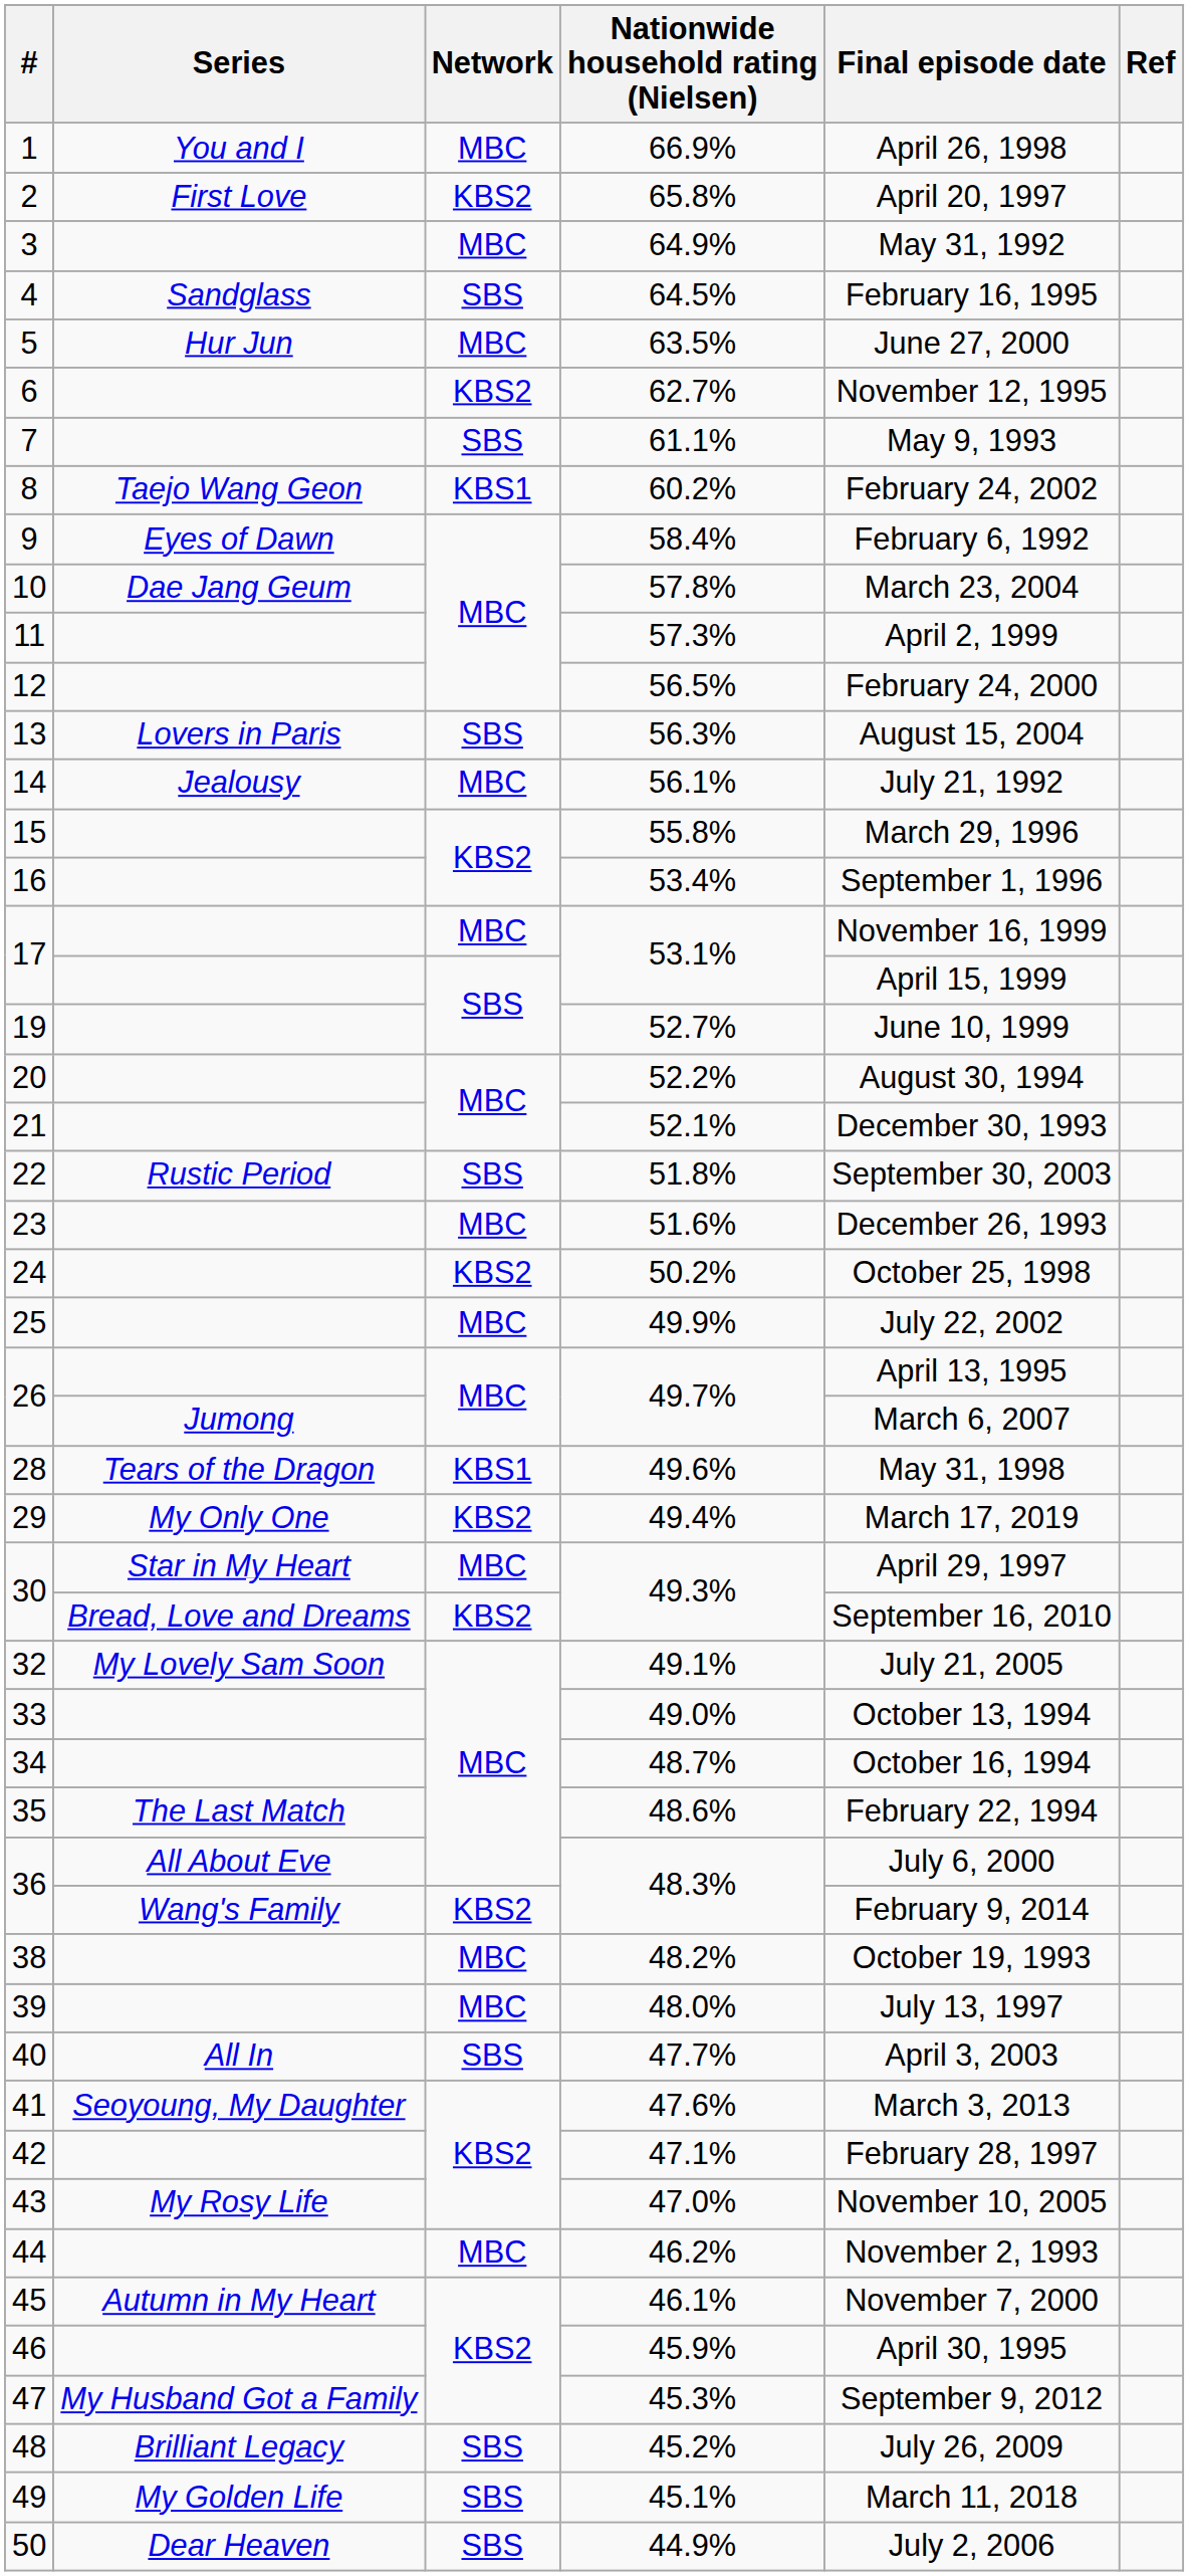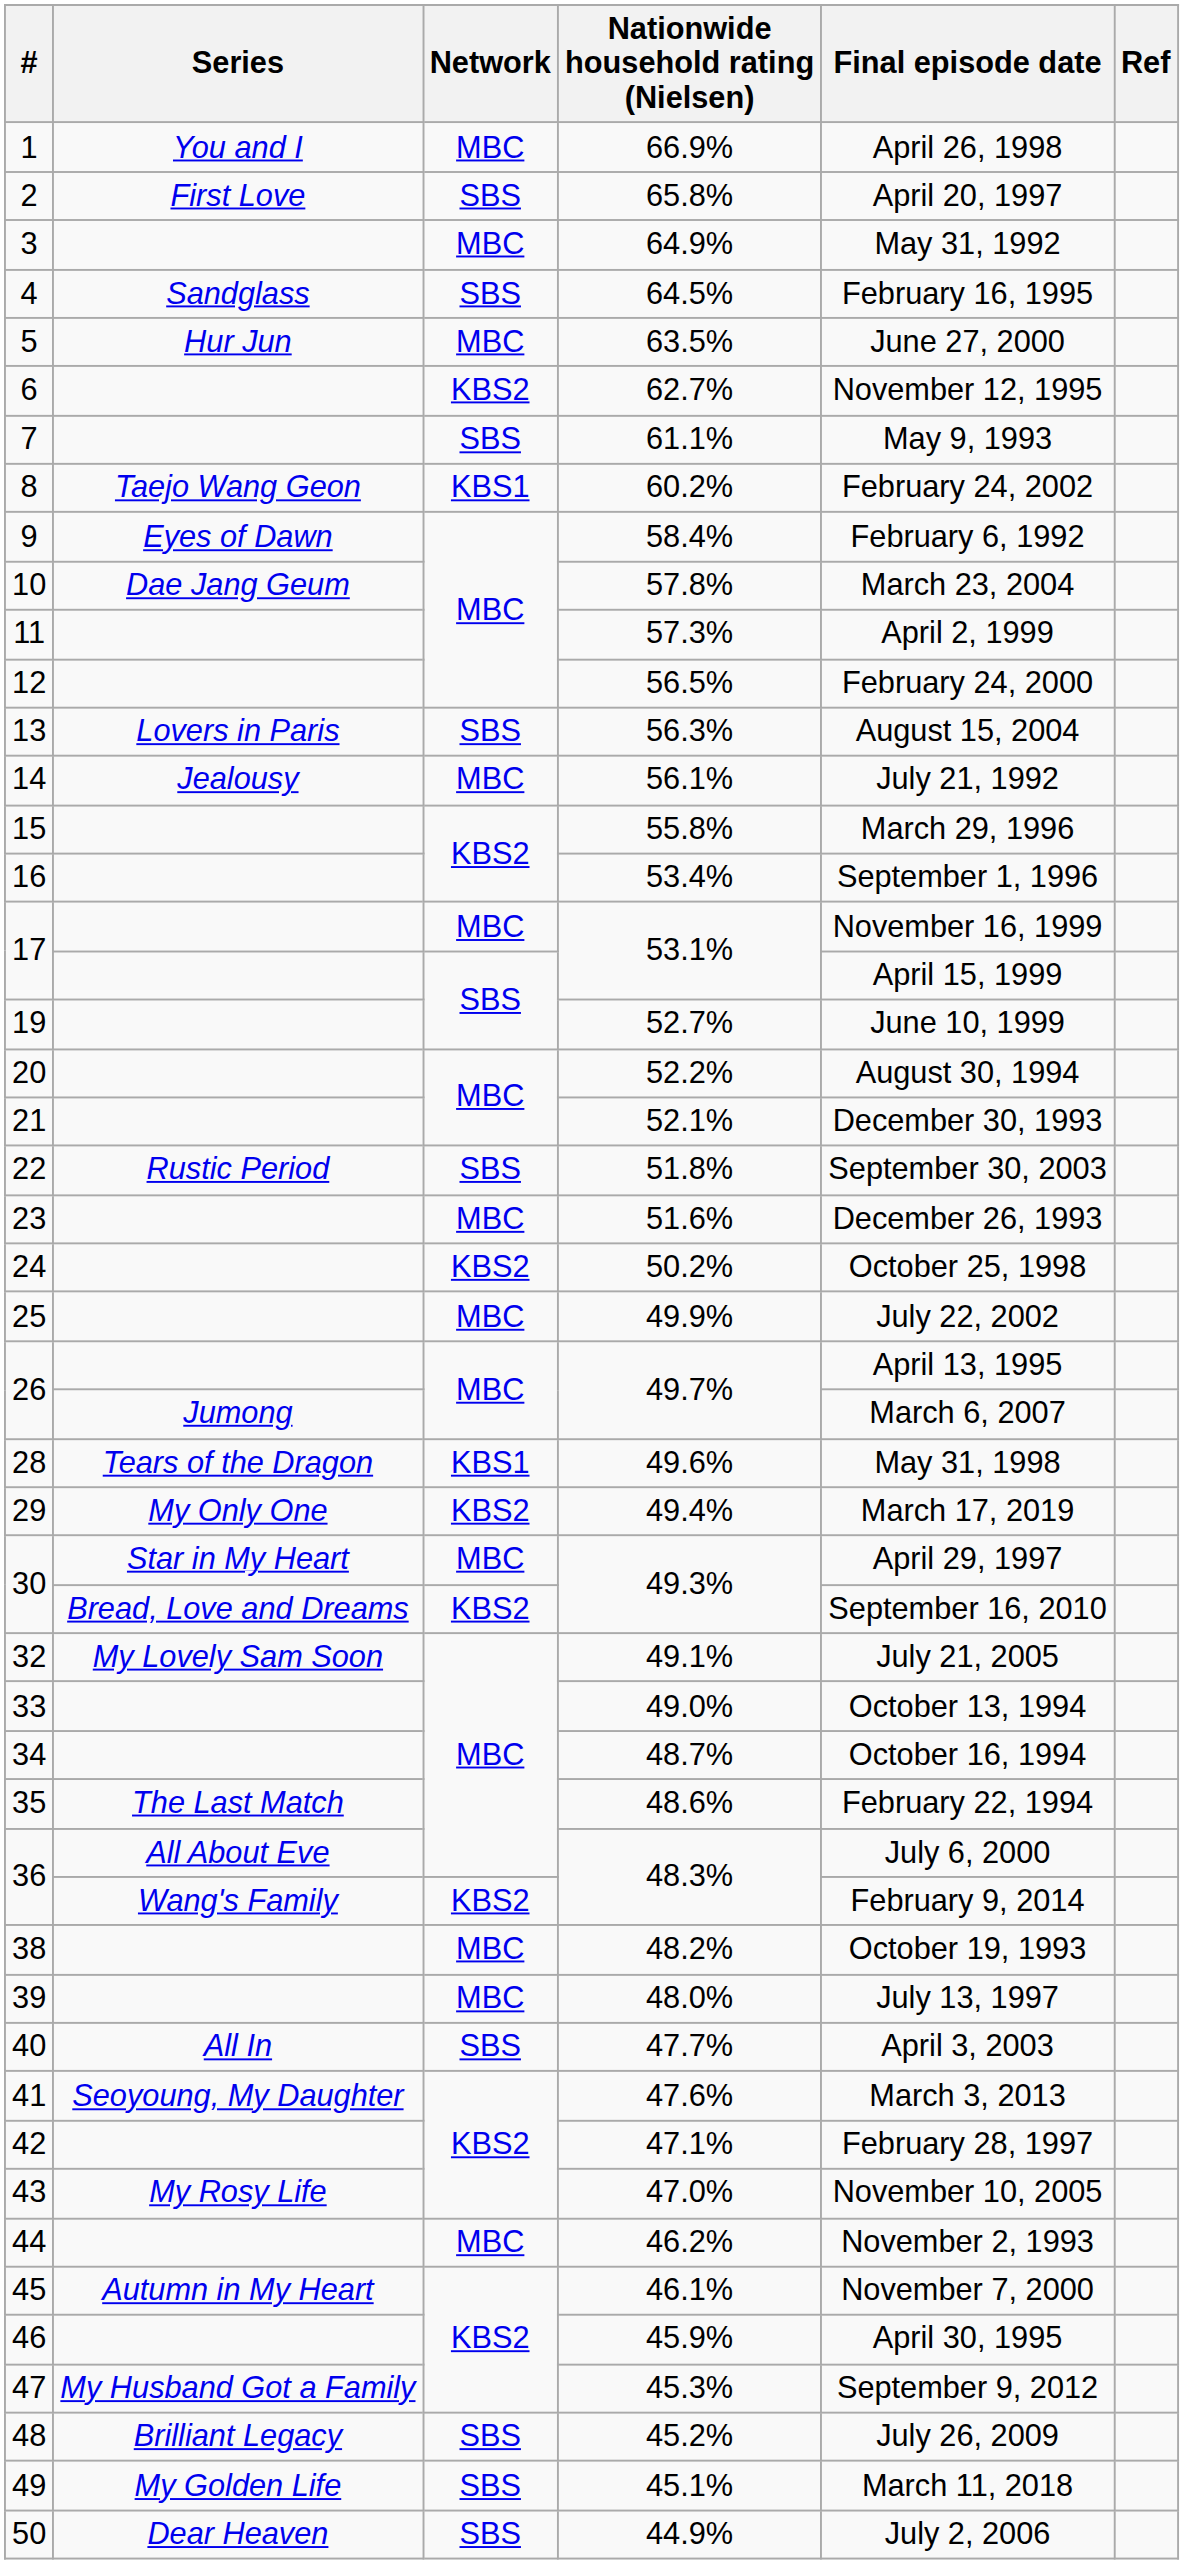 <table class="wikitable sortable" style="text-align: center">
 <tr>
 </tr>
 <tr>
 <th>#</th>
 <th>Series</th>
 <th>Network</th>
 <th>Nationwide<br>household rating<br>(Nielsen)</th>
 <th>Final episode date</th>
 <th>Ref</th>
 </tr>
 <tr>
 <td>1</td>
 <td><em><a href='#'>You and I</a></em></td>
 <td><a href='#'>MBC</a></td>
 <td>66.9%</td>
 <td>April 26, 1998<br></td>
 <td></td>
 </tr>
 <tr>
 <td>2</td>
 <td><em><a href='#'>First Love</a></em></td>
-<td><a href='#'>KBS2</a></td>
+<td><a href='#'>SBS</a></td>
 <td>65.8%</td>
 <td>April 20, 1997</td>
 <td></td>
 </tr>
 <tr>
 <td>3</td>
 <td></td>
 <td><a href='#'>MBC</a></td>
 <td>64.9%</td>
 <td>May 31, 1992</td>
 <td></td>
 </tr>
 <tr>
 <td>4</td>
 <td><em><a href='#'>Sandglass</a></em></td>
 <td><a href='#'>SBS</a></td>
 <td>64.5%</td>
 <td>February 16, 1995</td>
 <td></td>
 </tr>
 <tr>
 <td>5</td>
 <td><em><a href='#'>Hur Jun</a></em></td>
 <td><a href='#'>MBC</a></td>
 <td>63.5%</td>
 <td>June 27, 2000</td>
 <td></td>
 </tr>
 <tr>
 <td>6</td>
 <td><em></em></td>
 <td><a href='#'>KBS2</a></td>
 <td>62.7%</td>
 <td>November 12, 1995</td>
 <td></td>
 </tr>
 <tr>
 <td>7</td>
 <td><em></em></td>
 <td><a href='#'>SBS</a></td>
 <td>61.1%</td>
 <td>May 9, 1993</td>
 <td></td>
 </tr>
 <tr>
 <td>8</td>
 <td><em><a href='#'>Taejo Wang Geon</a></em></td>
 <td><a href='#'>KBS1</a></td>
 <td>60.2%</td>
 <td>February 24, 2002</td>
 <td></td>
 </tr>
 <tr>
 <td>9</td>
 <td><em><a href='#'>Eyes of Dawn</a></em></td>
 <td rowspan="4"><a href='#'>MBC</a></td>
 <td>58.4%</td>
 <td>February 6, 1992</td>
 <td></td>
 </tr>
 <tr>
 <td>10</td>
 <td><em><a href='#'>Dae Jang Geum</a></em></td>
 <td>57.8%</td>
 <td>March 23, 2004</td>
 <td></td>
 </tr>
 <tr>
 <td>11</td>
 <td><em></em></td>
 <td>57.3%</td>
 <td>April 2, 1999</td>
 <td></td>
 </tr>
 <tr>
 <td>12</td>
 <td><em></em></td>
 <td>56.5%</td>
 <td>February 24, 2000</td>
 <td></td>
 </tr>
 <tr>
 <td>13</td>
 <td><em><a href='#'>Lovers in Paris</a></em></td>
 <td><a href='#'>SBS</a></td>
 <td>56.3%</td>
 <td>August 15, 2004</td>
 <td></td>
 </tr>
 <tr>
 <td>14</td>
 <td><em><a href='#'>Jealousy</a></em></td>
 <td><a href='#'>MBC</a></td>
 <td>56.1%</td>
 <td>July 21, 1992</td>
 <td></td>
 </tr>
 <tr>
 <td>15</td>
 <td><em></em></td>
 <td rowspan="2"><a href='#'>KBS2</a></td>
 <td>55.8%</td>
 <td>March 29, 1996</td>
 <td></td>
 </tr>
 <tr>
 <td>16</td>
 <td><em></em></td>
 <td>53.4%</td>
 <td>September 1, 1996</td>
 <td></td>
 </tr>
 <tr>
 <td rowspan="2">17</td>
 <td><em></em></td>
 <td><a href='#'>MBC</a></td>
 <td rowspan="2">53.1%</td>
 <td>November 16, 1999</td>
 <td></td>
 </tr>
 <tr>
 <td><em></em></td>
 <td rowspan="2"><a href='#'>SBS</a></td>
 <td>April 15, 1999</td>
 <td></td>
 </tr>
 <tr>
 <td>19</td>
 <td><em></em></td>
 <td>52.7%</td>
 <td>June 10, 1999</td>
 <td></td>
 </tr>
 <tr>
 <td>20</td>
 <td><em></em></td>
 <td rowspan="2"><a href='#'>MBC</a></td>
 <td>52.2%</td>
 <td>August 30, 1994</td>
 <td></td>
 </tr>
 <tr>
 <td>21</td>
 <td><em></em></td>
 <td>52.1%</td>
 <td>December 30, 1993</td>
 <td></td>
 </tr>
 <tr>
 <td>22</td>
 <td><em><a href='#'>Rustic Period</a></em></td>
 <td><a href='#'>SBS</a></td>
 <td>51.8%</td>
 <td>September 30, 2003</td>
 <td></td>
 </tr>
 <tr>
 <td>23</td>
 <td><em></em></td>
 <td><a href='#'>MBC</a></td>
 <td>51.6%</td>
 <td>December 26, 1993</td>
 <td></td>
 </tr>
 <tr>
 <td>24</td>
 <td><em></em></td>
 <td><a href='#'>KBS2</a></td>
 <td>50.2%</td>
 <td>October 25, 1998</td>
 <td></td>
 </tr>
 <tr>
 <td>25</td>
 <td><em></em></td>
 <td><a href='#'>MBC</a></td>
 <td>49.9%</td>
 <td>July 22, 2002</td>
 <td></td>
 </tr>
 <tr>
 <td rowspan="2">26</td>
 <td><em></em></td>
 <td rowspan="2"><a href='#'>MBC</a></td>
 <td rowspan="2">49.7%</td>
 <td>April 13, 1995</td>
 <td></td>
 </tr>
 <tr>
 <td><em><a href='#'>Jumong</a></em></td>
 <td>March 6, 2007</td>
 <td></td>
 </tr>
 <tr>
 <td>28</td>
 <td><em><a href='#'>Tears of the Dragon</a></em></td>
 <td><a href='#'>KBS1</a></td>
 <td>49.6%</td>
 <td>May 31, 1998</td>
 <td></td>
 </tr>
 <tr>
 <td>29</td>
 <td><em><a href='#'>My Only One</a></em></td>
 <td><a href='#'>KBS2</a></td>
 <td>49.4%</td>
 <td>March 17, 2019</td>
 <td></td>
 </tr>
 <tr>
 <td rowspan="2">30</td>
 <td><em><a href='#'>Star in My Heart</a></em></td>
 <td><a href='#'>MBC</a></td>
 <td rowspan="2">49.3%</td>
 <td>April 29, 1997</td>
 <td></td>
 </tr>
 <tr>
 <td><em><a href='#'>Bread, Love and Dreams</a></em></td>
 <td><a href='#'>KBS2</a></td>
 <td>September 16, 2010</td>
 <td></td>
 </tr>
 <tr>
 <td>32</td>
 <td><em><a href='#'>My Lovely Sam Soon</a></em></td>
 <td rowspan="5"><a href='#'>MBC</a></td>
 <td>49.1%</td>
 <td>July 21, 2005</td>
 <td></td>
 </tr>
 <tr>
 <td>33</td>
 <td><em></em></td>
 <td>49.0%</td>
 <td>October 13, 1994</td>
 <td></td>
 </tr>
 <tr>
 <td>34</td>
 <td><em></em></td>
 <td>48.7%</td>
 <td>October 16, 1994</td>
 <td></td>
 </tr>
 <tr>
 <td>35</td>
 <td><em><a href='#'>The Last Match</a></em></td>
 <td>48.6%</td>
 <td>February 22, 1994</td>
 <td></td>
 </tr>
 <tr>
 <td rowspan="2">36</td>
 <td><em><a href='#'>All About Eve</a></em></td>
 <td rowspan="2">48.3%</td>
 <td>July 6, 2000</td>
 <td></td>
 </tr>
 <tr>
 <td><em><a href='#'>Wang's Family</a></em></td>
 <td><a href='#'>KBS2</a></td>
 <td>February 9, 2014</td>
 <td></td>
 </tr>
 <tr>
 <td>38</td>
 <td><em></em></td>
 <td><a href='#'>MBC</a></td>
 <td>48.2%</td>
 <td>October 19, 1993</td>
 <td></td>
 </tr>
 <tr>
 <td>39</td>
 <td><em></em></td>
 <td><a href='#'>MBC</a></td>
 <td>48.0%</td>
 <td>July 13, 1997</td>
 <td></td>
 </tr>
 <tr>
 <td>40</td>
 <td><em><a href='#'>All In</a></em></td>
 <td><a href='#'>SBS</a></td>
 <td>47.7%</td>
 <td>April 3, 2003</td>
 <td></td>
 </tr>
 <tr>
 <td>41</td>
 <td><em><a href='#'>Seoyoung, My Daughter</a></em></td>
 <td rowspan="3"><a href='#'>KBS2</a></td>
 <td>47.6%</td>
 <td>March 3, 2013</td>
 <td></td>
 </tr>
 <tr>
 <td>42</td>
 <td><em></em></td>
 <td>47.1%</td>
 <td>February 28, 1997</td>
 <td></td>
 </tr>
 <tr>
 <td>43</td>
 <td><em><a href='#'>My Rosy Life</a></em></td>
 <td>47.0%</td>
 <td>November 10, 2005</td>
 <td></td>
 </tr>
 <tr>
 <td>44</td>
 <td><em></em></td>
 <td><a href='#'>MBC</a></td>
 <td>46.2%</td>
 <td>November 2, 1993</td>
 <td></td>
 </tr>
 <tr>
 <td>45</td>
 <td><em><a href='#'>Autumn in My Heart</a></em></td>
 <td rowspan="3"><a href='#'>KBS2</a></td>
 <td>46.1%</td>
 <td>November 7, 2000</td>
 <td></td>
 </tr>
 <tr>
 <td>46</td>
 <td><em></em></td>
 <td>45.9%</td>
 <td>April 30, 1995</td>
 <td></td>
 </tr>
 <tr>
 <td>47</td>
 <td><em><a href='#'>My Husband Got a Family</a></em></td>
 <td>45.3%</td>
 <td>September 9, 2012</td>
 <td></td>
 </tr>
 <tr>
 <td>48</td>
 <td><em><a href='#'>Brilliant Legacy</a></em></td>
 <td><a href='#'>SBS</a></td>
 <td>45.2%</td>
 <td>July 26, 2009</td>
 <td></td>
 </tr>
 <tr>
 <td>49</td>
 <td><em><a href='#'>My Golden Life</a></em></td>
 <td><a href='#'>SBS</a></td>
 <td>45.1%</td>
 <td>March 11, 2018</td>
 <td></td>
 </tr>
 <tr>
 <td>50</td>
 <td><em><a href='#'>Dear Heaven</a></em></td>
 <td><a href='#'>SBS</a></td>
 <td>44.9%</td>
 <td>July 2, 2006</td>
 <td></td>
 </tr>
 </table>
